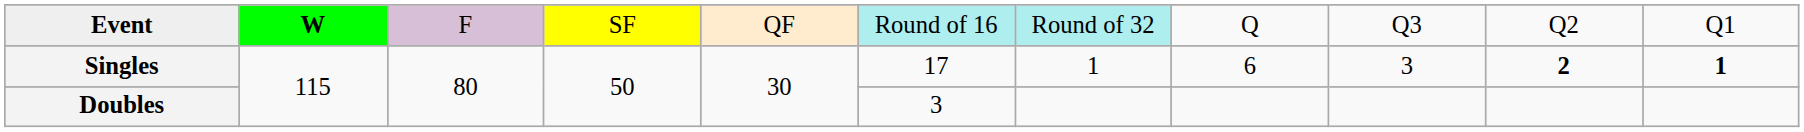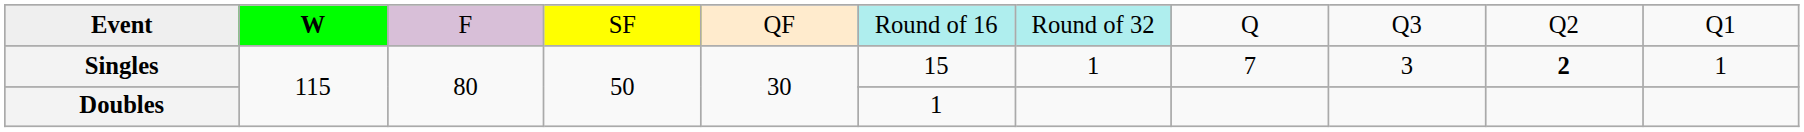 <table class=wikitable style=font-size:90%;text-align:center>
 <tr>
 <td style="width:130px; background:#efefef;"><strong>Event</strong></td>
 <td style="width:80px; background:lime;"><strong>W</strong></td>
 <td style="width:85px; background:thistle;">F</td>
 <td style="width:85px; background:#ff0;">SF</td>
 <td style="width:85px; background:#ffebcd;">QF</td>
 <td style="width:85px; background:#afeeee;">Round of 16</td>
 <td style="width:85px; background:#afeeee;">Round of 32</td>
 <td width=85>Q</td>
 <td width=85>Q3</td>
 <td width=85>Q2</td>
 <td width=85>Q1</td>
 </tr>
 <tr>
 <th style="background:#f3f3f3;">Singles</th>
 <td rowspan=2>115</td>
 <td rowspan=2>80</td>
 <td rowspan=2>50</td>
 <td rowspan=2>30</td>
-<td>17</td>
+<td>15</td>
 <td>1</td>
-<td>6</td>
+<td>7</td>
 <td>3</td>
 <td><strong>2</strong></td>
-<td><strong>1</strong></td>
+<td>1</td>
 </tr>
 <tr>
 <th style="background:#f3f3f3;">Doubles</th>
-<td>3</td>
+<td>1</td>
 <td></td>
 <td></td>
 <td></td>
 <td></td>
 <td></td>
 </tr>
 </table>
